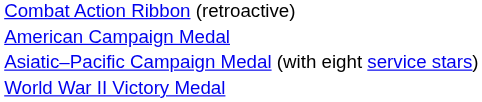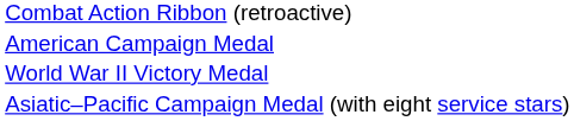 <table>
 <tr>
 <td></td>
 <td><a href='#'>Combat Action Ribbon</a> (retroactive)</td>
 </tr>
 <tr>
 <td></td>
 <td><a href='#'>American Campaign Medal</a></td>
 </tr>
 <tr>
 <td></td>
-<td><a href='#'>Asiatic–Pacific Campaign Medal</a> (with eight <a href='#'>service stars</a>)</td>
+<td><a href='#'>World War II Victory Medal</a></td>
 </tr>
 <tr>
 <td></td>
-<td><a href='#'>World War II Victory Medal</a></td>
+<td><a href='#'>Asiatic–Pacific Campaign Medal</a> (with eight <a href='#'>service stars</a>)</td>
 </tr>
 </table>
